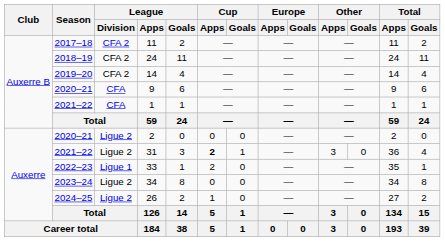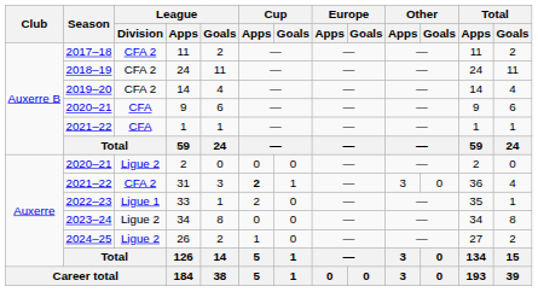 <table class="wikitable" style="text-align: center">
 <tr>
 <th rowspan="2">Club</th>
 <th rowspan="2">Season</th>
 <th colspan="3">League</th>
 <th colspan="2">Cup</th>
 <th colspan="2">Europe</th>
 <th colspan="2">Other</th>
 <th colspan="2">Total</th>
 </tr>
 <tr>
 <th>Division</th>
 <th>Apps</th>
 <th>Goals</th>
 <th>Apps</th>
 <th>Goals</th>
 <th>Apps</th>
 <th>Goals</th>
 <th>Apps</th>
 <th>Goals</th>
 <th>Apps</th>
 <th>Goals</th>
 </tr>
 <tr>
 <td rowspan="6"><a href='#'>Auxerre B</a></td>
 <td><a href='#'>2017–18</a></td>
 <td><a href='#'>CFA 2</a></td>
 <td>11</td>
 <td>2</td>
 <td colspan="2">—</td>
 <td colspan="2">—</td>
 <td colspan="2">—</td>
 <td>11</td>
 <td>2</td>
 </tr>
 <tr>
 <td><a href='#'>2018–19</a></td>
 <td>CFA 2</td>
 <td>24</td>
 <td>11</td>
 <td colspan="2">—</td>
 <td colspan="2">—</td>
 <td colspan="2">—</td>
 <td>24</td>
 <td>11</td>
 </tr>
 <tr>
 <td><a href='#'>2019–20</a></td>
 <td>CFA 2</td>
 <td>14</td>
 <td>4</td>
 <td colspan="2">—</td>
 <td colspan="2">—</td>
 <td colspan="2">—</td>
 <td>14</td>
 <td>4</td>
 </tr>
 <tr>
 <td><a href='#'>2020–21</a></td>
 <td><a href='#'>CFA</a></td>
 <td>9</td>
 <td>6</td>
 <td colspan="2">—</td>
 <td colspan="2">—</td>
 <td colspan="2">—</td>
 <td>9</td>
 <td>6</td>
 </tr>
 <tr>
 <td><a href='#'>2021–22</a></td>
 <td><a href='#'>CFA</a></td>
 <td>1</td>
 <td>1</td>
 <td colspan="2">—</td>
 <td colspan="2">—</td>
 <td colspan="2">—</td>
 <td>1</td>
 <td>1</td>
 </tr>
 <tr>
 <th colspan="2">Total</th>
 <th>59</th>
 <th>24</th>
 <th colspan="2">—</th>
 <th colspan="2">—</th>
 <th colspan="2">—</th>
 <th>59</th>
 <th>24</th>
 </tr>
 <tr>
 <td rowspan="6"><a href='#'>Auxerre</a></td>
 <td><a href='#'>2020–21</a></td>
 <td><a href='#'>Ligue 2</a></td>
 <td>2</td>
 <td>0</td>
 <td>0</td>
 <td>0</td>
 <td colspan="2">—</td>
 <td colspan="2">—</td>
 <td>2</td>
 <td>0</td>
 </tr>
 <tr>
 <td><a href='#'>2021–22</a></td>
-<td>Ligue 2</td>
+<td><a href='#'>CFA 2</a></td>
 <td>31</td>
 <td>3</td>
 <td><strong>2</strong></td>
 <td>1</td>
 <td colspan="2">—</td>
 <td>3</td>
 <td>0</td>
 <td>36</td>
 <td>4</td>
 </tr>
 <tr>
 <td><a href='#'>2022–23</a></td>
 <td><a href='#'>Ligue 1</a></td>
 <td>33</td>
 <td>1</td>
 <td>2</td>
 <td>0</td>
 <td colspan="2">—</td>
 <td colspan="2">—</td>
 <td>35</td>
 <td>1</td>
 </tr>
 <tr>
 <td><a href='#'>2023–24</a></td>
 <td>Ligue 2</td>
 <td>34</td>
 <td>8</td>
 <td>0</td>
 <td>0</td>
 <td colspan="2">—</td>
 <td colspan="2">—</td>
 <td>34</td>
 <td>8</td>
 </tr>
 <tr>
 <td><a href='#'>2024–25</a></td>
 <td><a href='#'>Ligue 2</a></td>
 <td>26</td>
 <td>2</td>
 <td>1</td>
 <td>0</td>
 <td colspan="2">—</td>
 <td colspan="2">—</td>
 <td>27</td>
 <td>2</td>
 </tr>
 <tr>
 <th colspan="2">Total</th>
 <th>126</th>
 <th>14</th>
 <th>5</th>
 <th>1</th>
 <th colspan="2">—</th>
 <th>3</th>
 <th>0</th>
 <th>134</th>
 <th>15</th>
 </tr>
 <tr>
 <th colspan="3">Career total</th>
 <th>184</th>
 <th>38</th>
 <th>5</th>
 <th>1</th>
 <th>0</th>
 <th>0</th>
 <th>3</th>
 <th>0</th>
 <th>193</th>
 <th>39</th>
 </tr>
 </table>
